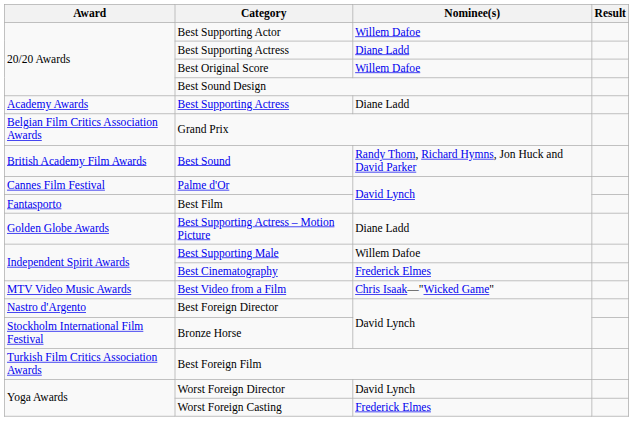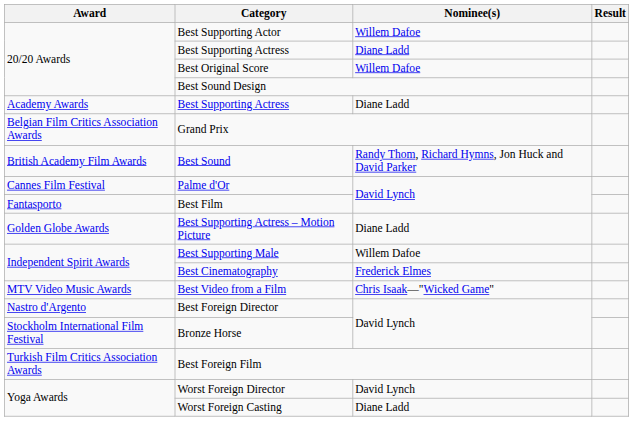 <table class="wikitable plainrowheaders">
 <tr>
 <th>Award</th>
 <th>Category</th>
 <th>Nominee(s)</th>
 <th>Result</th>
 </tr>
 <tr>
 <td rowspan="4">20/20 Awards</td>
 <td>Best Supporting Actor</td>
 <td><a href='#'>Willem Dafoe</a></td>
 <td></td>
 </tr>
 <tr>
 <td>Best Supporting Actress</td>
 <td><a href='#'>Diane Ladd</a></td>
 <td></td>
 </tr>
 <tr>
 <td>Best Original Score</td>
 <td><a href='#'>Willem Dafoe</a></td>
 <td></td>
 </tr>
 <tr>
 <td colspan="2">Best Sound Design</td>
 <td></td>
 </tr>
 <tr>
 <td><a href='#'>Academy Awards</a></td>
 <td><a href='#'>Best Supporting Actress</a></td>
 <td>Diane Ladd</td>
 <td></td>
 </tr>
 <tr>
 <td><a href='#'>Belgian Film Critics Association Awards</a></td>
 <td colspan="2">Grand Prix</td>
 <td></td>
 </tr>
 <tr>
 <td><a href='#'>British Academy Film Awards</a></td>
 <td><a href='#'>Best Sound</a></td>
 <td><a href='#'>Randy Thom</a>, <a href='#'>Richard Hymns</a>, Jon Huck and <a href='#'>David Parker</a></td>
 <td></td>
 </tr>
 <tr>
 <td><a href='#'>Cannes Film Festival</a></td>
 <td><a href='#'>Palme d'Or</a></td>
 <td rowspan="2"><a href='#'>David Lynch</a></td>
 <td></td>
 </tr>
 <tr>
 <td><a href='#'>Fantasporto</a></td>
 <td>Best Film</td>
 <td></td>
 </tr>
 <tr>
 <td><a href='#'>Golden Globe Awards</a></td>
 <td><a href='#'>Best Supporting Actress – Motion Picture</a></td>
 <td>Diane Ladd</td>
 <td></td>
 </tr>
 <tr>
 <td rowspan="2"><a href='#'>Independent Spirit Awards</a></td>
 <td><a href='#'>Best Supporting Male</a></td>
 <td>Willem Dafoe</td>
 <td></td>
 </tr>
 <tr>
 <td><a href='#'>Best Cinematography</a></td>
 <td><a href='#'>Frederick Elmes</a></td>
 <td></td>
 </tr>
 <tr>
 <td><a href='#'>MTV Video Music Awards</a></td>
 <td><a href='#'>Best Video from a Film</a></td>
 <td><a href='#'>Chris Isaak</a>—"<a href='#'>Wicked Game</a>"</td>
 <td></td>
 </tr>
 <tr>
 <td><a href='#'>Nastro d'Argento</a></td>
 <td>Best Foreign Director</td>
 <td rowspan="2">David Lynch</td>
 <td></td>
 </tr>
 <tr>
 <td><a href='#'>Stockholm International Film Festival</a></td>
 <td>Bronze Horse</td>
 <td></td>
 </tr>
 <tr>
 <td><a href='#'>Turkish Film Critics Association Awards</a></td>
 <td colspan="2">Best Foreign Film</td>
 <td></td>
 </tr>
 <tr>
 <td rowspan="2">Yoga Awards</td>
 <td>Worst Foreign Director</td>
 <td>David Lynch</td>
 <td></td>
 </tr>
 <tr>
 <td>Worst Foreign Casting</td>
-<td><a href='#'>Frederick Elmes</a></td>
+<td>Diane Ladd </td>
 <td></td>
 </tr>
 </table>
